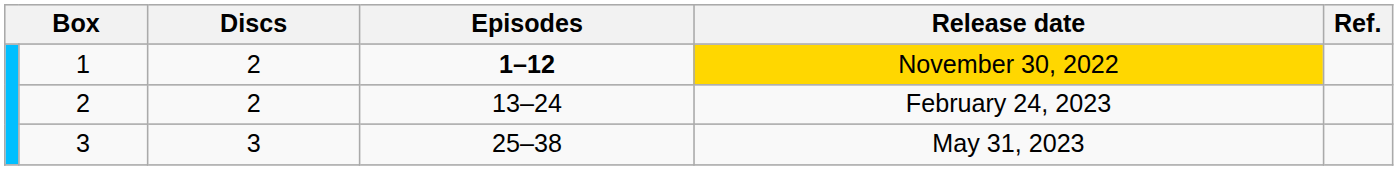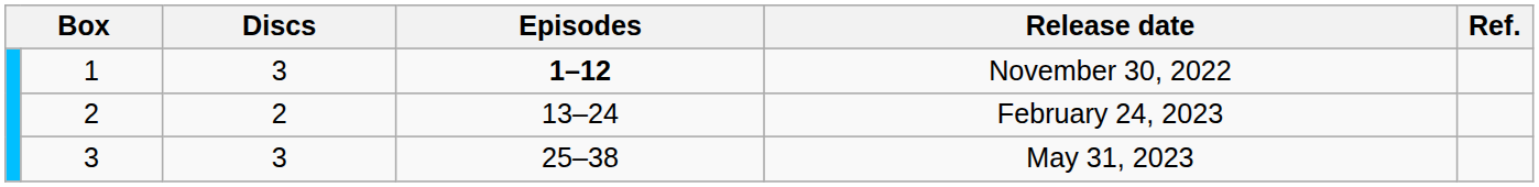 <table class="wikitable" style="text-align: center; width: 70%;">
 <tr>
 <th colspan="2">Box</th>
 <th>Discs</th>
 <th>Episodes</th>
 <th>Release date</th>
 <th width="5%">Ref.</th>
 </tr>
 <tr>
 <td rowspan="3" width="1%" style="background: #00BFFF;"></td>
 <td>1</td>
-<td>2</td>
+<td>3</td>
 <td><strong>1–12</strong></td>
-<td style="background: gold;">November 30, 2022</td>
+<td>November 30, 2022</td>
 <td></td>
 </tr>
 <tr>
 <td>2</td>
 <td>2</td>
 <td>13–24</td>
 <td>February 24, 2023</td>
 <td></td>
 </tr>
 <tr>
 <td>3</td>
 <td>3</td>
 <td>25–38</td>
 <td>May 31, 2023</td>
 <td></td>
 </tr>
 </table>
